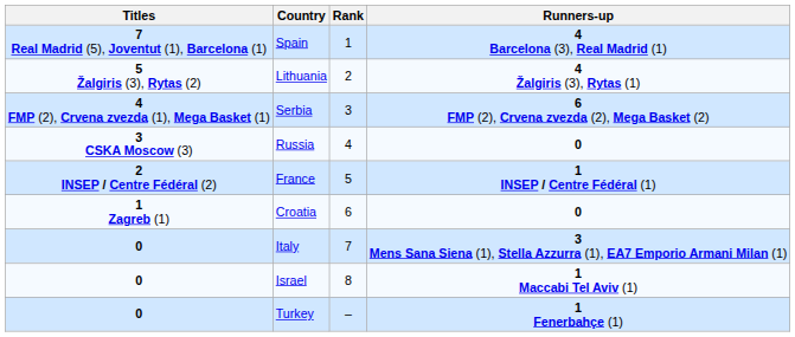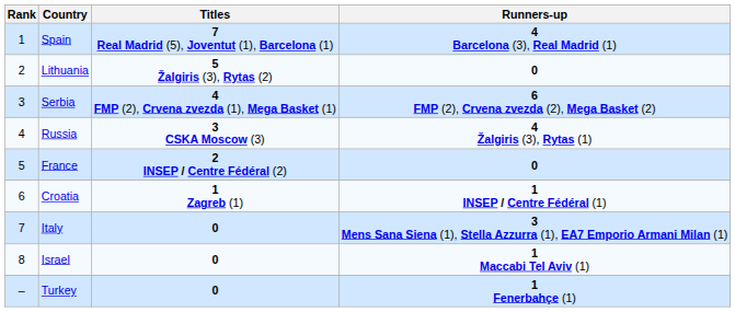 <table class=wikitable bgcolor="silver" style="font-size: 95%; border: gray solid 1px; border-collapse: collapse;">
 <tr>
+<th>Rank</th>
+<th>Country</th>
 <th>Titles</th>
-<th>Country</th>
-<th>Rank</th>
 <th>Runners-up</th>
 </tr>
 <tr bgcolor=#D0E7FF>
+<td align=center>1</td>
+<td> <a href='#'>Spain</a></td>
 <td align=center><strong>7</strong><br> <strong><a href='#'>Real Madrid</a></strong> (5), <strong><a href='#'>Joventut</a></strong> (1), <strong><a href='#'>Barcelona</a></strong> (1)</td>
-<td> <a href='#'>Spain</a></td>
-<td align=center>1</td>
 <td align=center><strong>4</strong><br> <strong><a href='#'>Barcelona</a></strong> (3), <strong><a href='#'>Real Madrid</a></strong> (1)</td>
 </tr>
 <tr bgcolor="#F5FAFF">
+<td align="center">2</td>
+<td> <a href='#'>Lithuania</a></td>
 <td align="center"><strong>5</strong><br> <strong><a href='#'>Žalgiris</a></strong> (3), <strong><a href='#'>Rytas</a></strong> (2)</td>
-<td> <a href='#'>Lithuania</a></td>
-<td align="center">2</td>
+<td align=center><strong>0</strong><br></td>
+</tr>
+<tr bgcolor=#D0E7FF>
+<td align=center>3</td>
+<td> <a href='#'>Serbia</a></td>
+<td align=center><strong>4</strong><br> <strong><a href='#'>FMP</a></strong> (2), <strong><a href='#'>Crvena zvezda</a></strong> (1), <strong><a href='#'>Mega Basket</a></strong> (1)</td>
+<td align=center><strong>6</strong><br> <strong><a href='#'>FMP</a></strong> (2), <strong><a href='#'>Crvena zvezda</a></strong> (2), <strong><a href='#'>Mega Basket</a></strong> (2)</td>
+</tr>
+<tr bgcolor=#F5FAFF>
+<td align=center>4</td>
+<td> <a href='#'>Russia</a></td>
+<td align=center><strong>3</strong><br> <strong><a href='#'>CSKA Moscow</a></strong> (3)</td>
 <td align="center"><strong>4</strong><br> <strong><a href='#'>Žalgiris</a></strong> (3), <strong><a href='#'>Rytas</a></strong> (1)</td>
 </tr>
 <tr bgcolor=#D0E7FF>
-<td align=center><strong>4</strong><br> <strong><a href='#'>FMP</a></strong> (2), <strong><a href='#'>Crvena zvezda</a></strong> (1), <strong><a href='#'>Mega Basket</a></strong> (1)</td>
-<td> <a href='#'>Serbia</a></td>
-<td align=center>3</td>
-<td align=center><strong>6</strong><br> <strong><a href='#'>FMP</a></strong> (2), <strong><a href='#'>Crvena zvezda</a></strong> (2), <strong><a href='#'>Mega Basket</a></strong> (2)</td>
+<td align=center>5</td>
+<td> <a href='#'>France</a></td>
+<td align=center><strong>2</strong><br> <strong><a href='#'>INSEP</a> / <a href='#'>Centre Fédéral</a></strong> (2)</td>
+<td align=center><strong>0</strong><br></td>
 </tr>
 <tr bgcolor=#F5FAFF>
-<td align=center><strong>3</strong><br> <strong><a href='#'>CSKA Moscow</a></strong> (3)</td>
-<td> <a href='#'>Russia</a></td>
-<td align=center>4</td>
-<td align=center><strong>0</strong><br></td>
+<td align=center>6</td>
+<td> <a href='#'>Croatia</a></td>
+<td align=center><strong>1</strong><br><strong><a href='#'>Zagreb</a></strong> (1)</td>
+<td align=center><strong>1</strong><br> <strong><a href='#'>INSEP</a> / <a href='#'>Centre Fédéral</a></strong> (1)</td>
 </tr>
 <tr bgcolor=#D0E7FF>
-<td align=center><strong>2</strong><br> <strong><a href='#'>INSEP</a> / <a href='#'>Centre Fédéral</a></strong> (2)</td>
-<td> <a href='#'>France</a></td>
-<td align=center>5</td>
-<td align=center><strong>1</strong><br> <strong><a href='#'>INSEP</a> / <a href='#'>Centre Fédéral</a></strong> (1)</td>
-</tr>
-<tr bgcolor=#F5FAFF>
-<td align=center><strong>1</strong><br><strong><a href='#'>Zagreb</a></strong> (1)</td>
-<td> <a href='#'>Croatia</a></td>
-<td align=center>6</td>
+<td align=center>7</td>
+<td> <a href='#'>Italy</a></td>
 <td align=center><strong>0</strong><br></td>
-</tr>
-<tr bgcolor=#D0E7FF>
-<td align=center><strong>0</strong><br></td>
-<td> <a href='#'>Italy</a></td>
-<td align=center>7</td>
 <td align=center><strong>3</strong><br> <strong><a href='#'>Mens Sana Siena</a></strong> (1), <strong><a href='#'>Stella Azzurra</a></strong> (1), <strong><a href='#'>EA7 Emporio Armani Milan</a></strong> (1)</td>
 </tr>
 <tr bgcolor=#F5FAFF>
+<td align=center>8</td>
+<td> <a href='#'>Israel</a></td>
 <td align=center><strong>0</strong><br></td>
-<td> <a href='#'>Israel</a></td>
-<td align=center>8</td>
 <td align=center><strong>1</strong><br> <strong><a href='#'>Maccabi Tel Aviv</a></strong> (1)</td>
 </tr>
 <tr bgcolor=#D0E7FF>
+<td align=center>–</td>
+<td> <a href='#'>Turkey</a></td>
 <td align=center><strong>0</strong><br></td>
-<td> <a href='#'>Turkey</a></td>
-<td align=center>–</td>
 <td align=center><strong>1</strong><br> <strong><a href='#'>Fenerbahçe</a></strong> (1)</td>
 </tr>
 </table>
